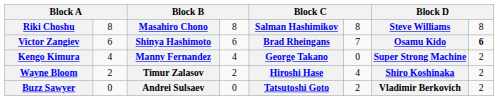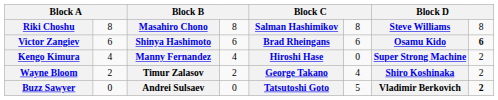 <table class="wikitable" style="margin: 1em auto 1em auto;text-align:center">
 <tr>
 <th colspan="2" style="width:25%">Block A</th>
 <th colspan="2" style="width:25%">Block B</th>
 <th colspan="2" style="width:25%">Block C</th>
 <th colspan="2" style="width:25%">Block D</th>
 </tr>
 <tr>
 <th><a href='#'>Riki Choshu</a></th>
 <td style="width:35px">8</td>
 <th><a href='#'>Masahiro Chono</a></th>
 <td style="width:35px">8</td>
 <th><a href='#'>Salman Hashimikov</a></th>
 <td style="width:35px">8</td>
 <th><a href='#'>Steve Williams</a></th>
 <td style="width:35px">8</td>
 </tr>
 <tr>
 <th><a href='#'>Victor Zangiev</a></th>
 <td>6</td>
 <th><a href='#'>Shinya Hashimoto</a></th>
 <td>6</td>
 <th><a href='#'>Brad Rheingans</a></th>
-<td>7</td>
+<td>6</td>
 <th><a href='#'>Osamu Kido</a></th>
 <td><strong>6</strong></td>
 </tr>
 <tr>
 <th><a href='#'>Kengo Kimura</a></th>
 <td>4</td>
 <th><a href='#'>Manny Fernandez</a></th>
 <td>4</td>
-<th><a href='#'>George Takano</a></th>
+<th><a href='#'>Hiroshi Hase</a></th>
 <td>0</td>
 <th><a href='#'>Super Strong Machine</a></th>
 <td>2</td>
 </tr>
 <tr>
 <th><a href='#'>Wayne Bloom</a></th>
 <td>2</td>
 <th>Timur Zalasov</th>
 <td>2</td>
-<th><a href='#'>Hiroshi Hase</a></th>
+<th><a href='#'>George Takano</a></th>
 <td>4</td>
 <th><a href='#'>Shiro Koshinaka</a></th>
 <td>2</td>
 </tr>
 <tr>
 <th><a href='#'>Buzz Sawyer</a></th>
 <td>0</td>
 <th>Andrei Sulsaev</th>
 <td>0</td>
 <th><a href='#'>Tatsutoshi Goto</a></th>
-<td>2</td>
+<td>5</td>
 <th>Vladimir Berkovich</th>
-<td>2</td>
+<td><strong>2</strong></td>
 </tr>
 </table>
